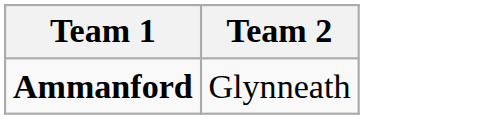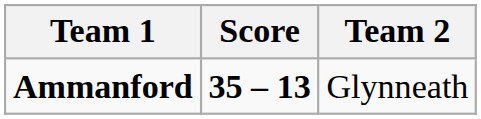 <table class="wikitable" style="text-align: center">
 <tr>
 <th>Team 1</th>
+<th>Score</th>
 <th>Team 2</th>
 </tr>
 <tr>
 <td><strong>Ammanford</strong></td>
+<td><strong>35 – 13</strong></td>
 <td>Glynneath</td>
 </tr>
 </table>
